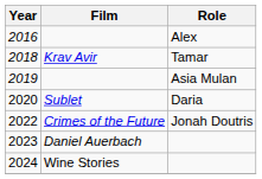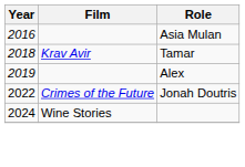 <table class="wikitable">
 <tr>
 <th>Year</th>
 <th>Film</th>
 <th>Role</th>
 </tr>
 <tr>
 <td><em>2016</em></td>
 <td></td>
-<td>Alex</td>
+<td>Asia Mulan</td>
 </tr>
 <tr>
 <td><em>2018</em></td>
 <td><em><a href='#'>Krav Avir</a></em></td>
 <td>Tamar</td>
 </tr>
 <tr>
 <td><em>2019</em></td>
 <td></td>
-<td>Asia Mulan</td>
-</tr>
-<tr>
-<td>2020</td>
-<td><em><a href='#'>Sublet</a></em></td>
-<td>Daria</td>
+<td>Alex</td>
 </tr>
 <tr>
 <td>2022</td>
 <td><em><a href='#'>Crimes of the Future</a></em></td>
 <td>Jonah Doutris</td>
-</tr>
-<tr>
-<td>2023</td>
-<td><em>Daniel Auerbach</em></td>
-<td></td>
 </tr>
 <tr>
 <td>2024</td>
 <td>Wine Stories</td>
 <td></td>
 </tr>
 <tr>
 </tr>
 </table>
